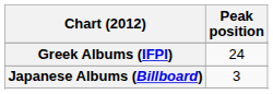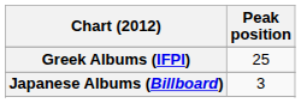 <table class="wikitable sortable plainrowheaders">
 <tr>
 <th>Chart (2012)</th>
 <th>Peak<br>position</th>
 </tr>
 <tr>
 </tr>
 <tr>
 </tr>
 <tr>
 </tr>
 <tr>
 </tr>
 <tr>
 </tr>
 <tr>
 </tr>
 <tr>
 </tr>
 <tr>
 </tr>
 <tr>
 </tr>
 <tr>
 </tr>
 <tr>
 </tr>
 <tr>
 </tr>
 <tr>
 <th scope="row">Greek Albums (<a href='#'>IFPI</a>)</th>
-<td style="text-align:center;">24</td>
+<td style="text-align:center;">25</td>
 </tr>
 <tr>
 </tr>
 <tr>
 </tr>
 <tr>
 </tr>
 <tr>
 <th scope="row">Japanese Albums (<em><a href='#'>Billboard</a></em>)</th>
 <td style="text-align:center;">3</td>
 </tr>
 <tr>
 </tr>
 <tr>
 </tr>
 <tr>
 </tr>
 <tr>
 </tr>
 <tr>
 </tr>
 <tr>
 </tr>
 <tr>
 </tr>
 <tr>
 </tr>
 <tr>
 </tr>
 <tr>
 </tr>
 <tr>
 </tr>
 </table>
